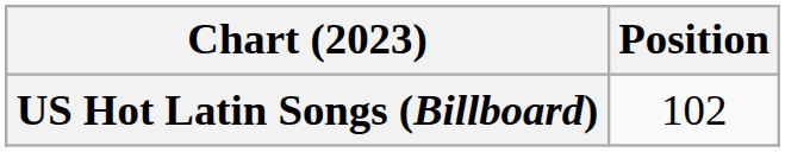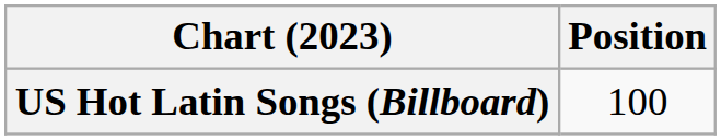 <table class="wikitable sortable plainrowheaders" style="text-align:center">
 <tr>
 <th scope="col">Chart (2023)</th>
 <th scope="col">Position</th>
 </tr>
 <tr>
 <th scope="row">US Hot Latin Songs (<em>Billboard</em>)</th>
-<td>102</td>
+<td>100</td>
 </tr>
 </table>
